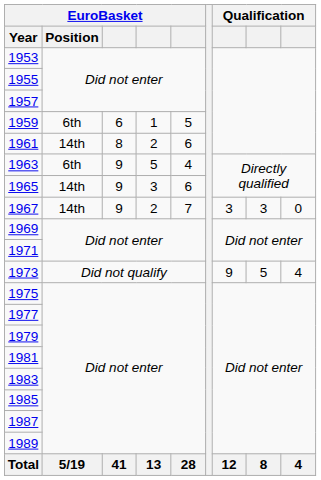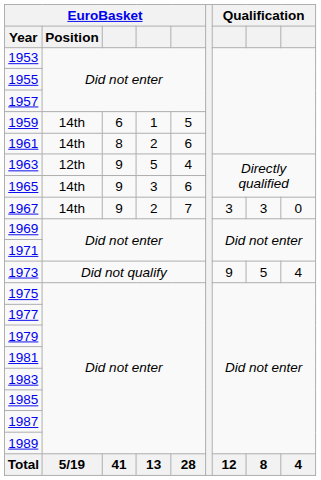 <table class="wikitable" style="text-align: center;font-size:90%;">
 <tr>
 <th colspan=5><a href='#'>EuroBasket</a></th>
 <th rowspan=22></th>
 <th colspan=3>Qualification</th>
 </tr>
 <tr>
 <th>Year</th>
 <th>Position</th>
 <th width=30></th>
 <th width=30></th>
 <th width=30></th>
 <th width=30></th>
 <th width=30></th>
 <th width=30></th>
 </tr>
 <tr>
 <td> <a href='#'>1953</a></td>
 <td colspan=4 rowspan=3><em>Did not enter</em></td>
 </tr>
 <tr>
 <td> <a href='#'>1955</a></td>
 </tr>
 <tr>
 <td> <a href='#'>1957</a></td>
 </tr>
 <tr>
 <td> <a href='#'>1959</a></td>
-<td>6th</td>
+<td>14th</td>
 <td>6</td>
 <td>1</td>
 <td>5</td>
 </tr>
 <tr>
 <td> <a href='#'>1961</a></td>
 <td>14th</td>
 <td>8</td>
 <td>2</td>
 <td>6</td>
 </tr>
 <tr>
 <td> <a href='#'>1963</a></td>
-<td>6th</td>
+<td>12th</td>
 <td>9</td>
 <td>5</td>
 <td>4</td>
 <td colspan=3 rowspan=2><em>Directly qualified</em></td>
 </tr>
 <tr>
 <td> <a href='#'>1965</a></td>
 <td>14th</td>
 <td>9</td>
 <td>3</td>
 <td>6</td>
 </tr>
 <tr>
 <td> <a href='#'>1967</a></td>
 <td>14th</td>
 <td>9</td>
 <td>2</td>
 <td>7</td>
 <td>3</td>
 <td>3</td>
 <td>0</td>
 </tr>
 <tr>
 <td> <a href='#'>1969</a></td>
 <td colspan=4 rowspan=2><em>Did not enter</em></td>
 <td colspan=3 rowspan=2><em>Did not enter</em></td>
 </tr>
 <tr>
 <td> <a href='#'>1971</a></td>
 </tr>
 <tr>
 <td> <a href='#'>1973</a></td>
 <td colspan=4><em>Did not qualify</em></td>
 <td>9</td>
 <td>5</td>
 <td>4</td>
 </tr>
 <tr>
 <td> <a href='#'>1975</a></td>
 <td colspan=4 rowspan=8><em>Did not enter</em></td>
 <td colspan=3 rowspan=8><em>Did not enter</em></td>
 </tr>
 <tr>
 <td> <a href='#'>1977</a></td>
 </tr>
 <tr>
 <td> <a href='#'>1979</a></td>
 </tr>
 <tr>
 <td> <a href='#'>1981</a></td>
 </tr>
 <tr>
 <td> <a href='#'>1983</a></td>
 </tr>
 <tr>
 <td> <a href='#'>1985</a></td>
 </tr>
 <tr>
 <td> <a href='#'>1987</a></td>
 </tr>
 <tr>
 <td> <a href='#'>1989</a></td>
 </tr>
 <tr>
 <th>Total</th>
 <th>5/19</th>
 <th>41</th>
 <th>13</th>
 <th>28</th>
 <th>12</th>
 <th>8</th>
 <th>4</th>
 </tr>
 </table>
